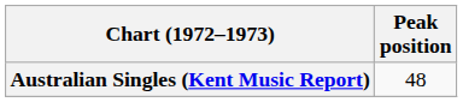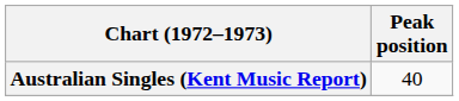 <table class="wikitable sortable plainrowheaders" style="text-align:center">
 <tr>
 <th>Chart (1972–1973)</th>
 <th>Peak<br>position</th>
 </tr>
 <tr>
 <th scope="row">Australian Singles (<a href='#'>Kent Music Report</a>)</th>
-<td>48</td>
+<td>40</td>
 </tr>
 <tr>
 </tr>
 <tr>
 </tr>
 <tr>
 </tr>
 <tr>
 </tr>
 <tr>
 </tr>
 <tr>
 </tr>
 <tr>
 </tr>
 </table>
